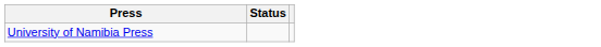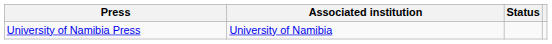 <table class="wikitable sortable">
 <tr>
 <th style="width:20em">Press</th>
+<th style="width:25em">Associated institution</th>
 <th>Status</th>
 <th></th>
 </tr>
 <tr>
 <td><a href='#'>University of Namibia Press</a></td>
+<td><a href='#'>University of Namibia</a></td>
 <td></td>
 <td></td>
 </tr>
 </table>
